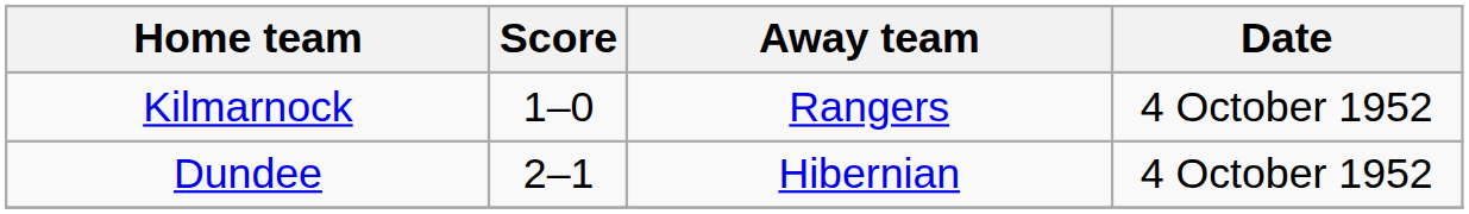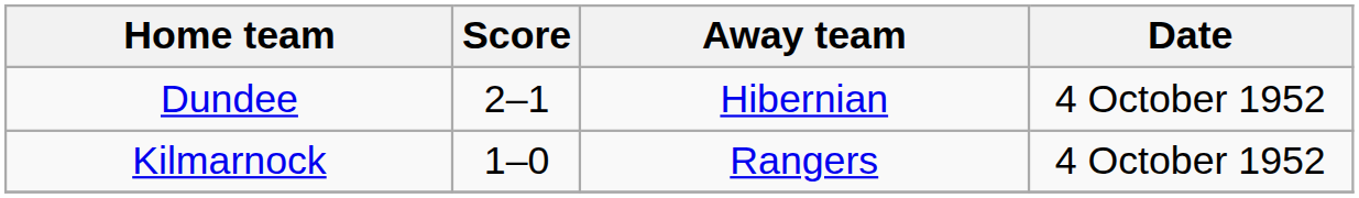 <table class="wikitable" style="text-align:center;">
 <tr>
 <th width=175>Home team</th>
 <th width=20>Score</th>
 <th width=175>Away team</th>
 <th width= 125>Date</th>
 </tr>
 <tr>
+<td><a href='#'>Dundee</a></td>
+<td>2–1</td>
+<td><a href='#'>Hibernian</a></td>
+<td>4 October 1952</td>
+</tr>
+<tr>
 <td><a href='#'>Kilmarnock</a></td>
 <td>1–0</td>
 <td><a href='#'>Rangers</a></td>
 <td>4 October 1952</td>
 </tr>
 <tr>
-<td><a href='#'>Dundee</a></td>
-<td>2–1</td>
-<td><a href='#'>Hibernian</a></td>
-<td>4 October 1952</td>
-</tr>
-<tr>
 </tr>
 </table>
